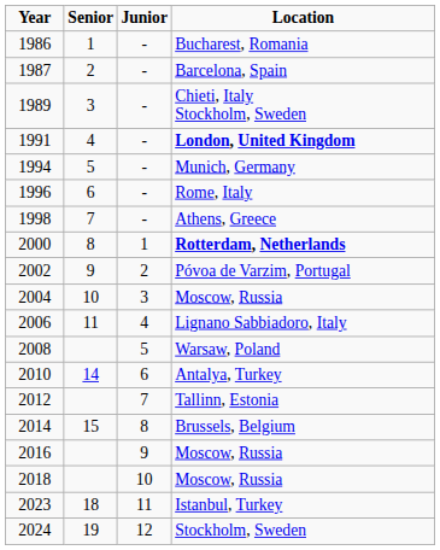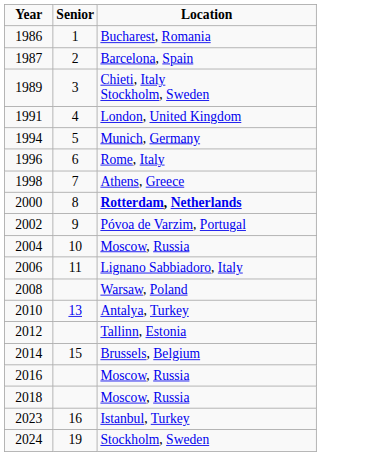 <table class="wikitable">
 <tr>
 <td align="center" width="50"><strong>Year</strong></td>
 <td align="center" width="20"><strong>Senior</strong></td>
-<td><strong>Junior</strong></td>
 <td align="center" width="250"><strong>Location</strong></td>
 </tr>
 <tr>
 <td align="center">1986</td>
 <td align="center">1</td>
-<td align="center">-</td>
 <td> <a href='#'>Bucharest</a>, <a href='#'>Romania</a></td>
 </tr>
 <tr>
 <td align="center">1987</td>
 <td align="center">2</td>
-<td align="center">-</td>
 <td> <a href='#'>Barcelona</a>, <a href='#'>Spain</a></td>
 </tr>
 <tr>
 <td align="center">1989</td>
 <td align="center">3</td>
-<td align="center">-</td>
 <td> <a href='#'>Chieti</a>, <a href='#'>Italy</a><br> <a href='#'>Stockholm</a>, <a href='#'>Sweden</a></td>
 </tr>
 <tr>
 <td align="center">1991</td>
 <td align="center">4</td>
-<td align="center">-</td>
-<td><strong> <a href='#'>London</a>, <a href='#'>United Kingdom</a></strong></td>
+<td> <a href='#'>London</a>, <a href='#'>United Kingdom</a></td>
 </tr>
 <tr>
 <td align="center">1994</td>
 <td align="center">5</td>
-<td align="center">-</td>
 <td> <a href='#'>Munich</a>, <a href='#'>Germany</a></td>
 </tr>
 <tr>
 <td align="center">1996</td>
 <td align="center">6</td>
-<td align="center">-</td>
 <td> <a href='#'>Rome</a>, <a href='#'>Italy</a></td>
 </tr>
 <tr>
 <td align="center">1998</td>
 <td align="center">7</td>
-<td align="center">-</td>
 <td> <a href='#'>Athens</a>, <a href='#'>Greece</a></td>
 </tr>
 <tr>
 <td align="center">2000</td>
 <td align="center">8</td>
-<td align="center">1</td>
 <td><strong> <a href='#'>Rotterdam</a>, <a href='#'>Netherlands</a></strong></td>
 </tr>
 <tr>
 <td align="center">2002</td>
 <td align="center">9</td>
-<td align="center">2</td>
 <td> <a href='#'>Póvoa de Varzim</a>, <a href='#'>Portugal</a></td>
 </tr>
 <tr>
 <td align="center">2004</td>
 <td align="center">10</td>
-<td align="center">3</td>
 <td> <a href='#'>Moscow</a>, <a href='#'>Russia</a></td>
 </tr>
 <tr>
 <td align="center">2006</td>
 <td align="center">11</td>
-<td align="center">4</td>
 <td> <a href='#'>Lignano Sabbiadoro</a>, <a href='#'>Italy</a></td>
 </tr>
 <tr>
 <td align="center">2008</td>
 <td align="center"></td>
-<td align="center">5</td>
 <td> <a href='#'>Warsaw</a>, <a href='#'>Poland</a></td>
 </tr>
 <tr>
 <td align="center">2010</td>
-<td align="center"><a href='#'>14</a></td>
-<td align="center">6</td>
+<td align="center"><a href='#'>13</a></td>
 <td> <a href='#'>Antalya</a>, <a href='#'>Turkey</a></td>
 </tr>
 <tr>
 <td align="center">2012</td>
 <td align="center"></td>
-<td align="center">7</td>
 <td> <a href='#'>Tallinn</a>, <a href='#'>Estonia</a></td>
 </tr>
 <tr>
 <td align="center">2014</td>
 <td align="center">15</td>
-<td align="center">8</td>
 <td> <a href='#'>Brussels</a>, <a href='#'>Belgium</a></td>
 </tr>
 <tr>
 <td align="center">2016</td>
 <td align="center"></td>
-<td align="center">9</td>
 <td> <a href='#'>Moscow</a>, <a href='#'>Russia</a></td>
 </tr>
 <tr>
 <td align="center">2018</td>
 <td align="center"></td>
-<td align="center">10</td>
 <td> <a href='#'>Moscow</a>, <a href='#'>Russia</a></td>
 </tr>
 <tr>
 <td align="center">2023</td>
-<td align="center">18</td>
-<td align="center">11</td>
+<td align="center">16</td>
 <td> <a href='#'>Istanbul</a>, <a href='#'>Turkey</a></td>
 </tr>
 <tr>
 <td align="center">2024</td>
 <td align="center">19</td>
-<td align="center">12</td>
 <td> <a href='#'>Stockholm</a>, <a href='#'>Sweden</a></td>
 </tr>
 </table>
